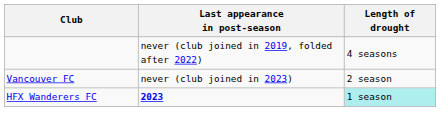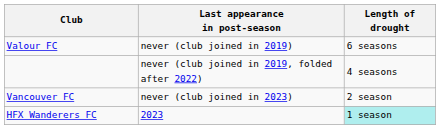 <table class="wikitable sortable" style="font-size:1.00em; line-height:1.5em;">
 <tr>
 <th width="180pt">Club</th>
 <th width="280pt">Last appearance<br>in post-season</th>
 <th width="120pt">Length of drought</th>
+</tr>
+<tr>
+<td align="left"><a href='#'>Valour FC</a></td>
+<td>never (club joined in <a href='#'>2019</a>)</td>
+<td>6 seasons</td>
 </tr>
 <tr>
 <td align="left"> </td>
 <td>never (club joined in <a href='#'>2019</a>, folded after <a href='#'>2022</a>)</td>
 <td>4 seasons</td>
 </tr>
 <tr>
 <td align="left"><a href='#'>Vancouver FC</a></td>
 <td>never (club joined in <a href='#'>2023</a>)</td>
 <td>2 season</td>
 </tr>
 <tr>
 <td align="left"><a href='#'>HFX Wanderers FC</a></td>
-<td><strong><a href='#'>2023</a></strong></td>
+<td><a href='#'>2023</a></td>
 <td style="background: paleturquoise;">1 season<br></td>
 </tr>
 </table>
